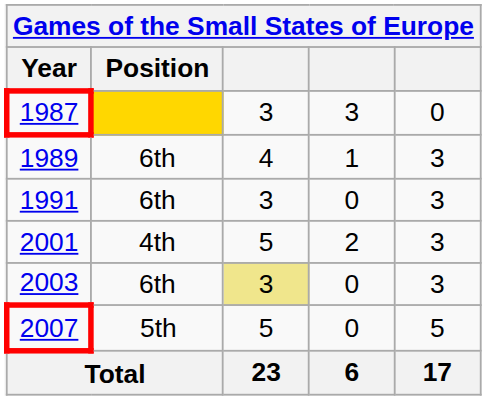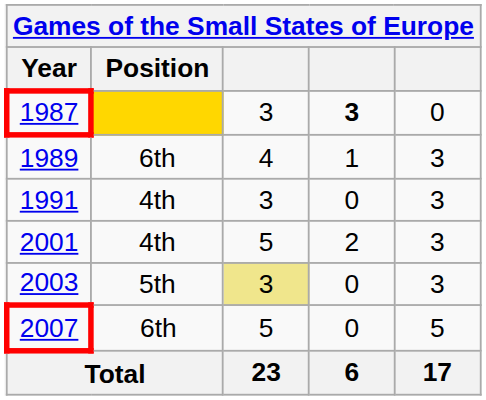 <table class="wikitable" style="text-align: center;font-size:90%;">
 <tr>
 <th colspan=5><a href='#'>Games of the Small States of Europe</a></th>
 </tr>
 <tr>
 <th>Year</th>
 <th>Position</th>
 <th width=40></th>
 <th width=40></th>
 <th width=40></th>
 </tr>
 <tr>
 <td style="border: 3px solid red"> <a href='#'>1987</a></td>
 <td bgcolor=gold></td>
 <td>3</td>
-<td>3</td>
+<td><strong>3</strong></td>
 <td>0</td>
 </tr>
 <tr>
 <td> <a href='#'>1989</a></td>
 <td>6th</td>
 <td>4</td>
 <td>1</td>
 <td>3</td>
 </tr>
 <tr>
 <td> <a href='#'>1991</a></td>
-<td>6th</td>
+<td>4th</td>
 <td>3</td>
 <td>0</td>
 <td>3</td>
 </tr>
 <tr>
 <td> <a href='#'>2001</a></td>
 <td>4th</td>
 <td>5</td>
 <td>2</td>
 <td>3</td>
 </tr>
 <tr>
 <td> <a href='#'>2003</a></td>
-<td>6th</td>
+<td>5th</td>
 <td style="background: khaki;">3</td>
 <td>0</td>
 <td>3</td>
 </tr>
 <tr>
 <td style="border: 3px solid red"> <a href='#'>2007</a></td>
-<td>5th</td>
+<td>6th</td>
 <td>5</td>
 <td>0</td>
 <td>5</td>
 </tr>
 <tr>
 <th colspan=2>Total</th>
 <th>23</th>
 <th>6</th>
 <th>17</th>
 </tr>
 </table>
